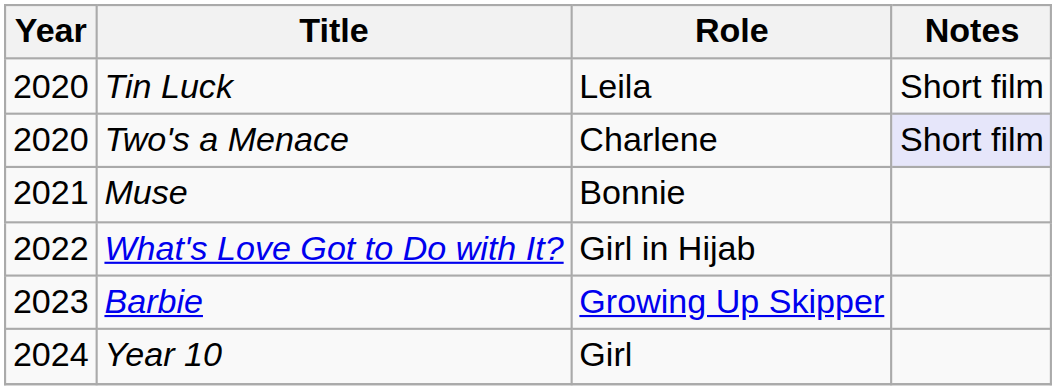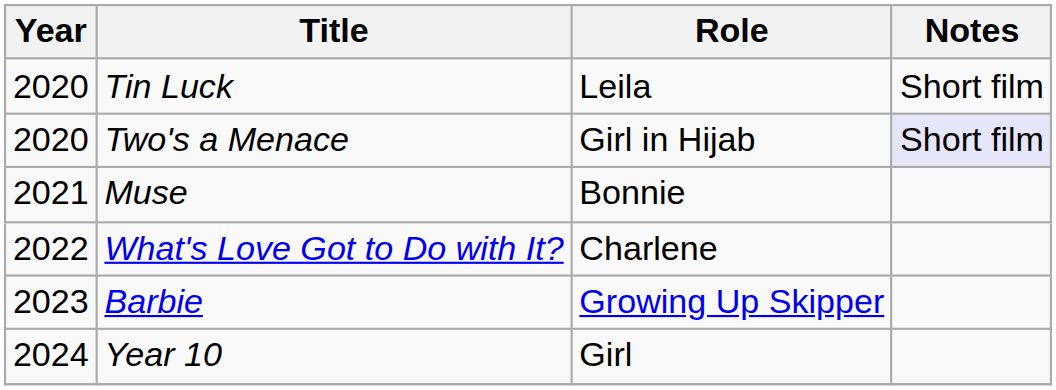 <table class="wikitable sortable">
 <tr>
 <th>Year</th>
 <th>Title</th>
 <th>Role</th>
 <th class="unsortable">Notes</th>
 </tr>
 <tr>
 <td>2020</td>
 <td><em>Tin Luck</em></td>
 <td>Leila</td>
 <td>Short film</td>
 </tr>
 <tr>
 <td>2020</td>
 <td><em>Two's a Menace</em></td>
-<td>Charlene</td>
+<td>Girl in Hijab</td>
 <td style="background: lavender;">Short film</td>
 </tr>
 <tr>
 <td>2021</td>
 <td><em>Muse</em></td>
 <td>Bonnie</td>
 <td></td>
 </tr>
 <tr>
 <td>2022</td>
 <td><em><a href='#'>What's Love Got to Do with It?</a></em></td>
-<td>Girl in Hijab</td>
+<td>Charlene</td>
 <td></td>
 </tr>
 <tr>
 <td>2023</td>
 <td><em><a href='#'>Barbie</a></em></td>
 <td><a href='#'>Growing Up Skipper</a></td>
 <td></td>
 </tr>
 <tr>
 <td>2024</td>
 <td><em>Year 10</em></td>
 <td>Girl</td>
 <td></td>
 </tr>
 <tr>
 </tr>
 </table>
